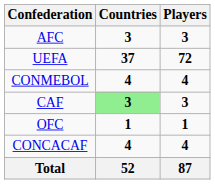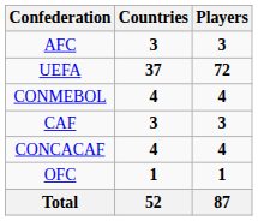 <table class="wikitable sortable" style="text-align: center;">
 <tr>
 <th scope=col>Confederation</th>
 <th scope=col data-sort-type="number">Countries</th>
 <th scope=col data-sort-type="number">Players</th>
 </tr>
 <tr>
 <td><a href='#'>AFC</a></td>
 <td align="center"><strong>3</strong></td>
 <td align="center"><strong>3</strong></td>
 </tr>
 <tr>
 <td><a href='#'>UEFA</a></td>
 <td align="center"><strong>37</strong></td>
 <td align="center"><strong>72</strong></td>
 </tr>
 <tr>
 <td><a href='#'>CONMEBOL</a></td>
 <td align="center"><strong>4</strong></td>
 <td align="center"><strong>4</strong></td>
 </tr>
 <tr>
 <td><a href='#'>CAF</a></td>
-<td align="center" style="background: lightgreen;"><strong>3</strong></td>
 <td align="center"><strong>3</strong></td>
+<td align="center"><strong>3</strong></td>
+</tr>
+<tr>
+<td><a href='#'>CONCACAF</a></td>
+<td align="center"><strong>4</strong></td>
+<td align="center"><strong>4</strong></td>
 </tr>
 <tr>
 <td><a href='#'>OFC</a></td>
 <td align="center"><strong>1</strong></td>
 <td align="center"><strong>1</strong></td>
 </tr>
 <tr>
-<td><a href='#'>CONCACAF</a></td>
-<td align="center"><strong>4</strong></td>
-<td align="center"><strong>4</strong></td>
-</tr>
-<tr>
 <th>Total</th>
 <th>52</th>
 <th>87</th>
 </tr>
 </table>
